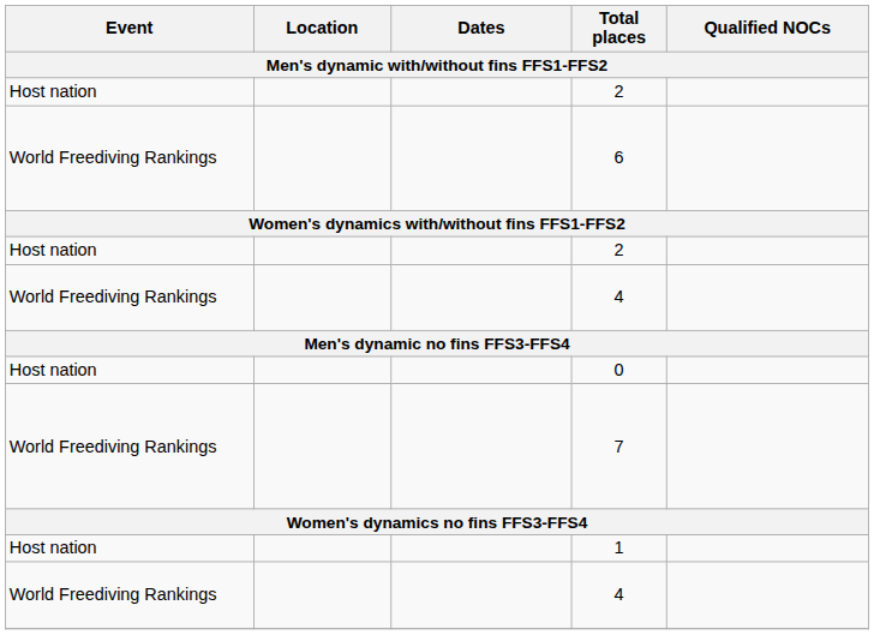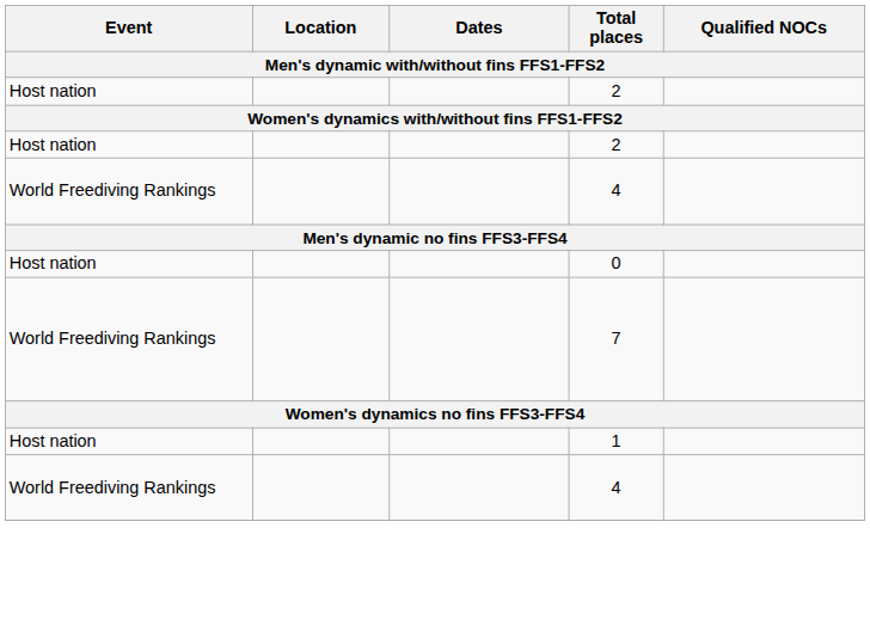 <table class="wikitable" width=800>
 <tr>
 <th>Event</th>
 <th width=120>Location</th>
 <th width=160>Dates</th>
 <th width=80>Total places</th>
 <th width=180>Qualified NOCs</th>
 </tr>
 <tr style="font-size:95%;">
 <th colspan=5>Men's dynamic with/without fins FFS1-FFS2</th>
 </tr>
 <tr>
 <td>Host nation</td>
 <td></td>
 <td></td>
 <td align="center">2</td>
 <td></td>
-</tr>
-<tr>
-<td>World Freediving Rankings</td>
-<td></td>
-<td></td>
-<td align="center">6</td>
-<td><br><br><br><br><br></td>
 </tr>
 <tr style="font-size:95%;">
 <th colspan=5>Women's dynamics with/without fins FFS1-FFS2</th>
 </tr>
 <tr>
 <td>Host nation</td>
 <td></td>
 <td></td>
 <td align="center">2</td>
 <td></td>
 </tr>
 <tr>
 <td>World Freediving Rankings</td>
 <td></td>
 <td></td>
 <td align="center">4</td>
 <td><br><br><br></td>
 </tr>
 <tr style="font-size:95%;">
 <th colspan=5>Men's dynamic no fins FFS3-FFS4</th>
 </tr>
 <tr>
 <td>Host nation</td>
 <td></td>
 <td></td>
 <td align="center">0</td>
 <td></td>
 </tr>
 <tr>
 <td>World Freediving Rankings</td>
 <td></td>
 <td></td>
 <td align="center">7</td>
 <td><br><br><br><br><br><br></td>
 </tr>
 <tr style="font-size:95%;">
 <th colspan=5>Women's dynamics no fins FFS3-FFS4</th>
 </tr>
 <tr>
 <td>Host nation</td>
 <td></td>
 <td></td>
 <td align="center">1</td>
 <td></td>
 </tr>
 <tr>
 <td>World Freediving Rankings</td>
 <td></td>
 <td></td>
 <td align="center">4</td>
 <td><br><br><br></td>
 </tr>
 <tr>
 </tr>
 </table>
